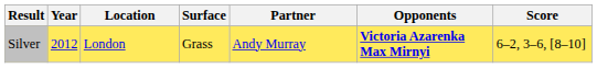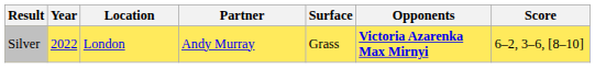 <table class="sortable wikitable">
 <tr>
 <th>Result</th>
 <th>Year</th>
 <th width=110>Location</th>
+<th width=145>Partner</th>
 <th>Surface</th>
-<th width=145>Partner</th>
 <th width=155>Opponents</th>
 <th width=110>Score</th>
 </tr>
 <tr bgcolor=ffea5c>
 <td bgcolor=silver>Silver</td>
-<td><a href='#'>2012</a></td>
+<td><a href='#'>2022</a></td>
 <td><a href='#'>London</a></td>
+<td> <a href='#'>Andy Murray</a></td>
 <td>Grass</td>
-<td> <a href='#'>Andy Murray</a></td>
 <td><strong> <a href='#'>Victoria Azarenka</a> <br>  <a href='#'>Max Mirnyi</a></strong></td>
 <td>6–2, 3–6, [8–10]</td>
 </tr>
 </table>
